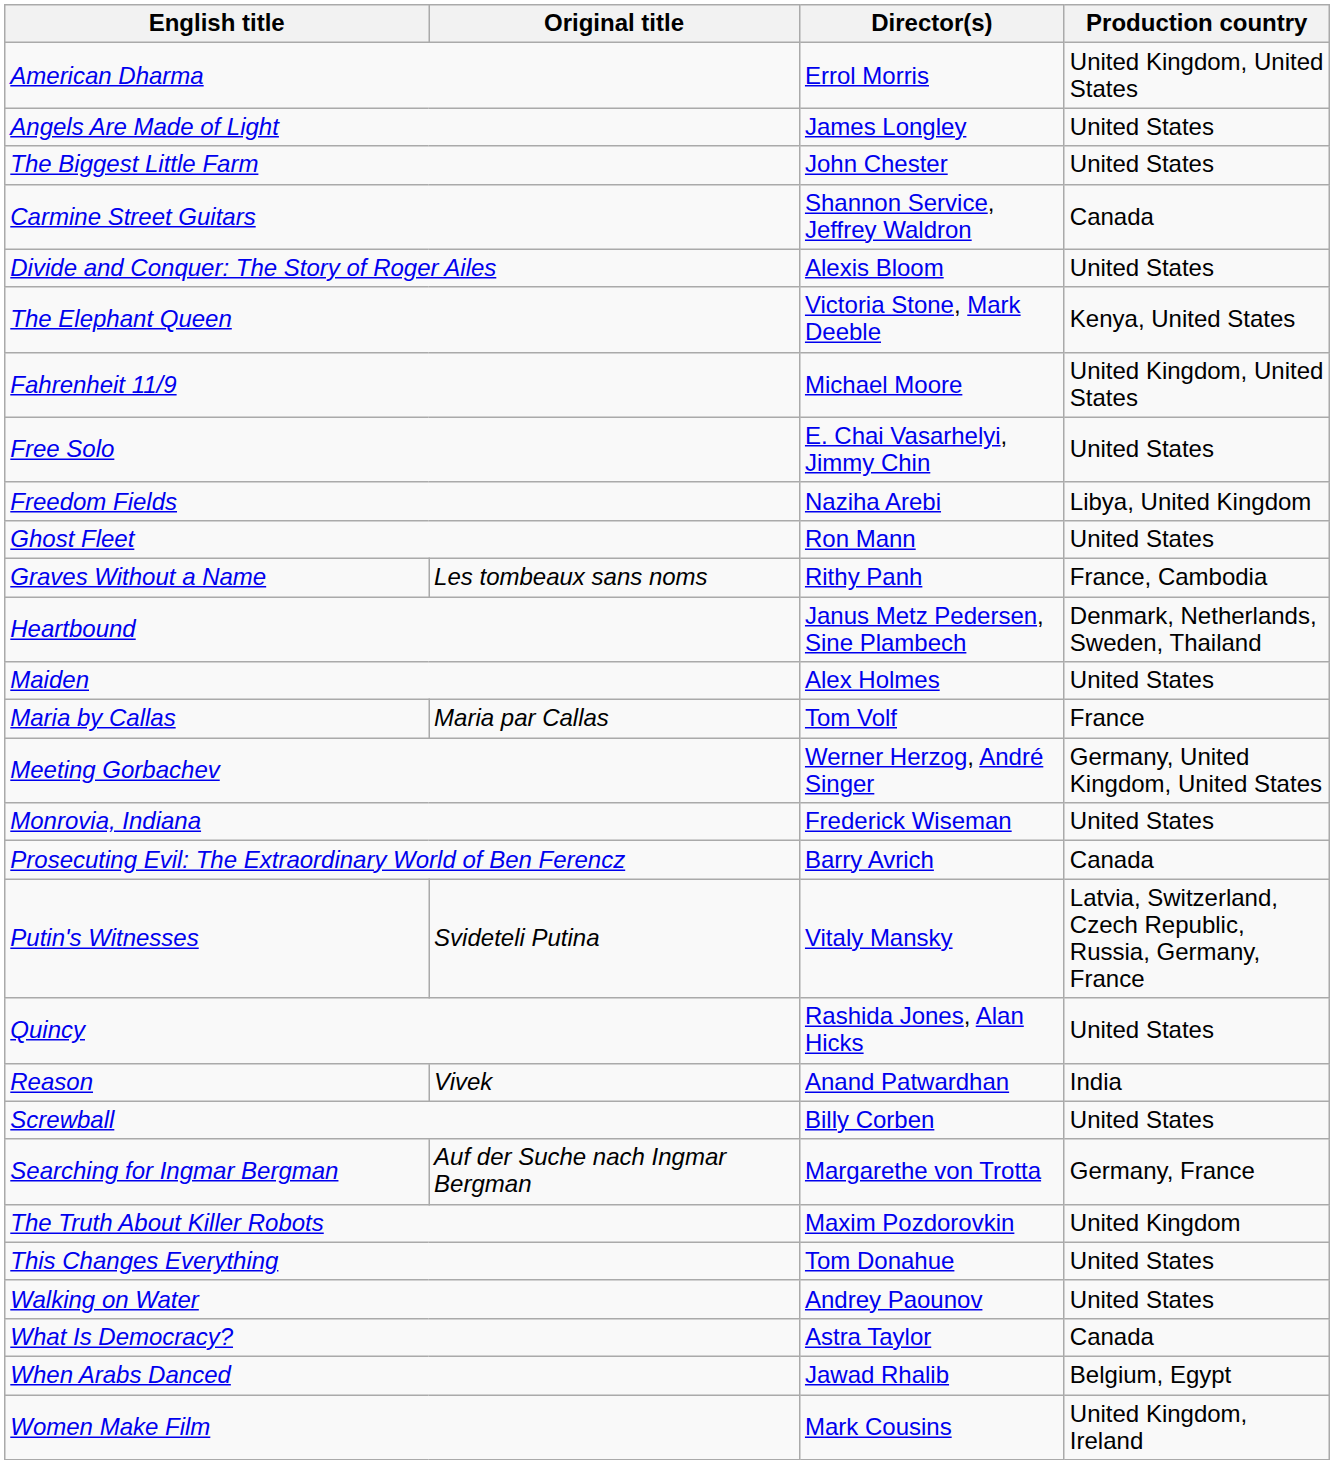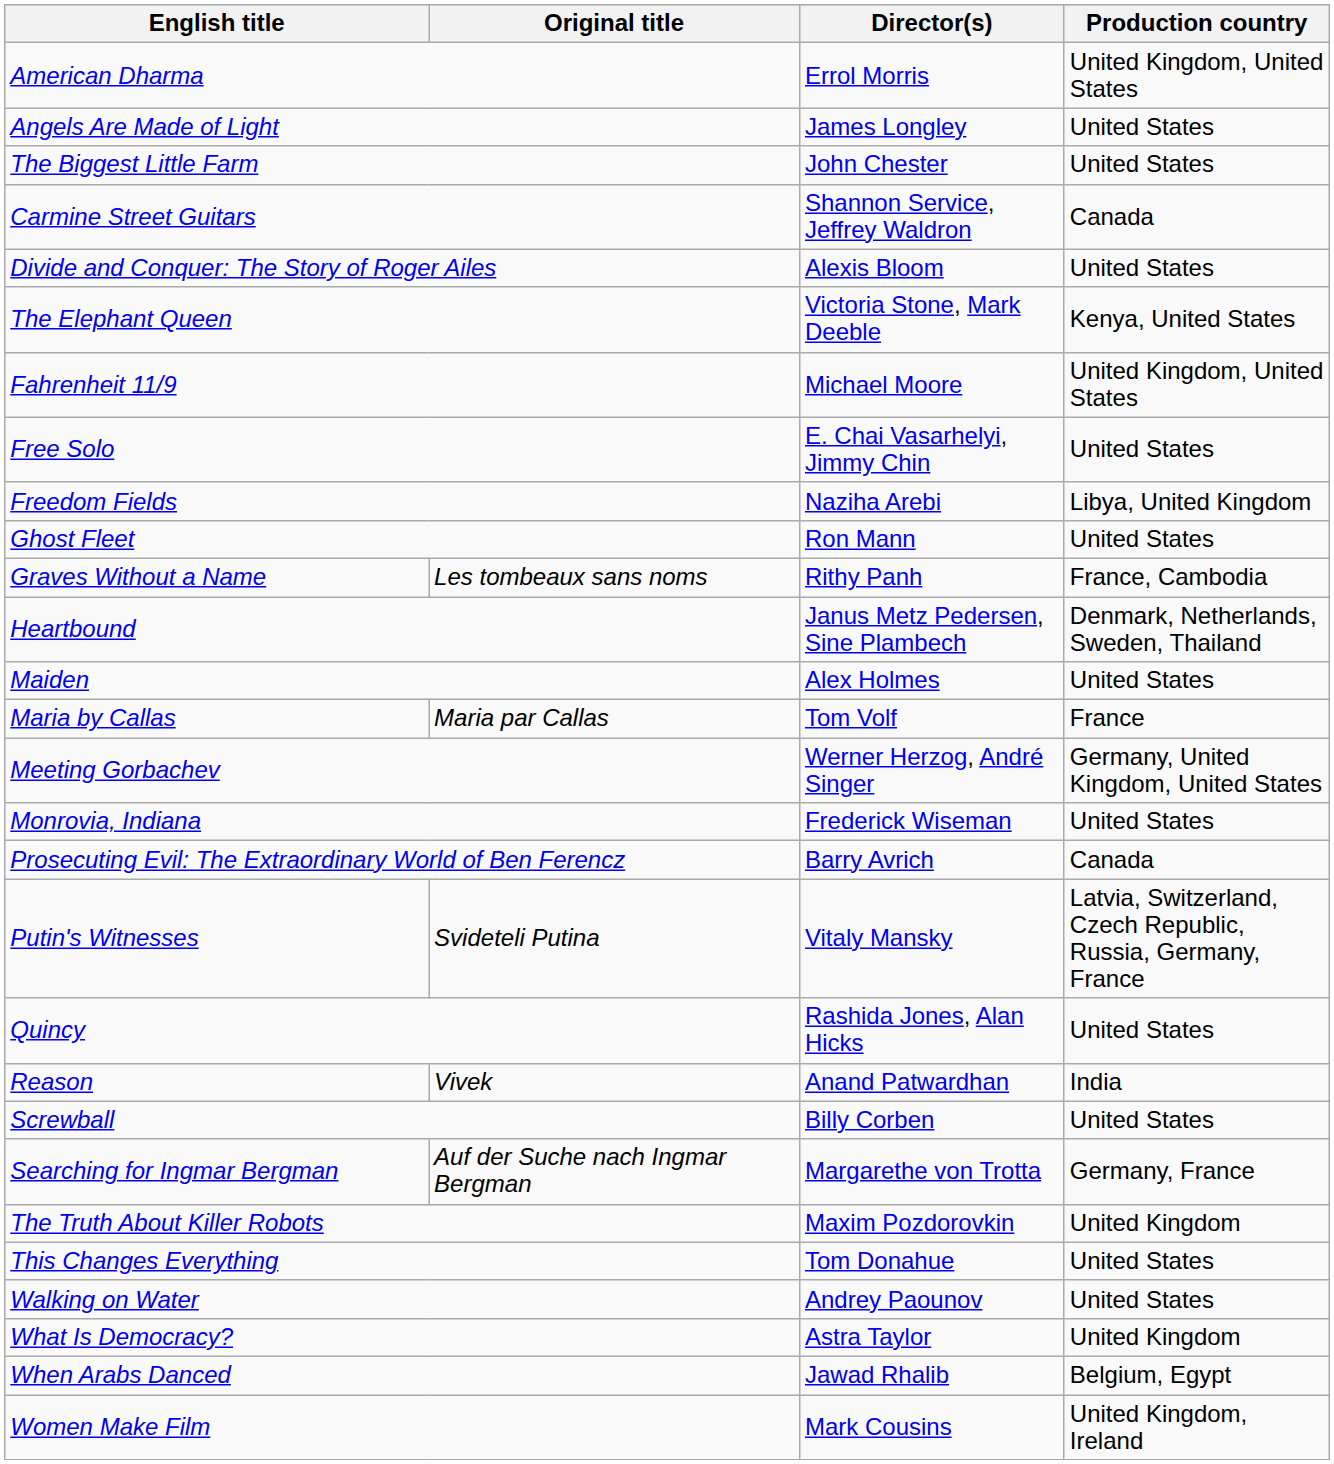 <table class="wikitable" width=100%>
 <tr>
 <th scope="col" width="32%">English title</th>
 <th scope="col" width="28%">Original title</th>
 <th scope="col" width="20%">Director(s)</th>
 <th scope="col" width="20%">Production country</th>
 </tr>
 <tr>
 <td colspan=2><em><a href='#'>American Dharma</a></em></td>
 <td><a href='#'>Errol Morris</a></td>
 <td>United Kingdom, United States</td>
 </tr>
 <tr>
 <td colspan=2><em><a href='#'>Angels Are Made of Light</a></em></td>
 <td><a href='#'>James Longley</a></td>
 <td>United States</td>
 </tr>
 <tr>
 <td colspan=2><em><a href='#'>The Biggest Little Farm</a></em></td>
 <td><a href='#'>John Chester</a></td>
 <td>United States</td>
 </tr>
 <tr>
 <td colspan=2><em><a href='#'>Carmine Street Guitars</a></em></td>
 <td><a href='#'>Shannon Service</a>, <a href='#'>Jeffrey Waldron</a></td>
 <td>Canada</td>
 </tr>
 <tr>
 <td colspan=2><em><a href='#'>Divide and Conquer: The Story of Roger Ailes</a></em></td>
 <td><a href='#'>Alexis Bloom</a></td>
 <td>United States</td>
 </tr>
 <tr>
 <td colspan=2><em><a href='#'>The Elephant Queen</a></em></td>
 <td><a href='#'>Victoria Stone</a>, <a href='#'>Mark Deeble</a></td>
 <td>Kenya, United States</td>
 </tr>
 <tr>
 <td colspan=2><em><a href='#'>Fahrenheit 11/9</a></em></td>
 <td><a href='#'>Michael Moore</a></td>
 <td>United Kingdom, United States</td>
 </tr>
 <tr>
 <td colspan=2><em><a href='#'>Free Solo</a></em></td>
 <td><a href='#'>E. Chai Vasarhelyi</a>, <a href='#'>Jimmy Chin</a></td>
 <td>United States</td>
 </tr>
 <tr>
 <td colspan=2><em><a href='#'>Freedom Fields</a></em></td>
 <td><a href='#'>Naziha Arebi</a></td>
 <td>Libya, United Kingdom</td>
 </tr>
 <tr>
 <td colspan=2><em><a href='#'>Ghost Fleet</a></em></td>
 <td><a href='#'>Ron Mann</a></td>
 <td>United States</td>
 </tr>
 <tr>
 <td><em><a href='#'>Graves Without a Name</a></em></td>
 <td><em>Les tombeaux sans noms</em></td>
 <td><a href='#'>Rithy Panh</a></td>
 <td>France, Cambodia</td>
 </tr>
 <tr>
 <td colspan=2><em><a href='#'>Heartbound</a></em></td>
 <td><a href='#'>Janus Metz Pedersen</a>, <a href='#'>Sine Plambech</a></td>
 <td>Denmark, Netherlands, Sweden, Thailand</td>
 </tr>
 <tr>
 <td colspan=2><em><a href='#'>Maiden</a></em></td>
 <td><a href='#'>Alex Holmes</a></td>
 <td>United States</td>
 </tr>
 <tr>
 <td><em><a href='#'>Maria by Callas</a></em></td>
 <td><em>Maria par Callas</em></td>
 <td><a href='#'>Tom Volf</a></td>
 <td>France</td>
 </tr>
 <tr>
 <td colspan=2><em><a href='#'>Meeting Gorbachev</a></em></td>
 <td><a href='#'>Werner Herzog</a>, <a href='#'>André Singer</a></td>
 <td>Germany, United Kingdom, United States</td>
 </tr>
 <tr>
 <td colspan=2><em><a href='#'>Monrovia, Indiana</a></em></td>
 <td><a href='#'>Frederick Wiseman</a></td>
 <td>United States</td>
 </tr>
 <tr>
 <td colspan=2><em><a href='#'>Prosecuting Evil: The Extraordinary World of Ben Ferencz</a></em></td>
 <td><a href='#'>Barry Avrich</a></td>
 <td>Canada</td>
 </tr>
 <tr>
 <td><em><a href='#'>Putin's Witnesses</a></em></td>
 <td><em>Svideteli Putina</em></td>
 <td><a href='#'>Vitaly Mansky</a></td>
 <td>Latvia, Switzerland, Czech Republic, Russia, Germany, France</td>
 </tr>
 <tr>
 <td colspan=2><em><a href='#'>Quincy</a></em></td>
 <td><a href='#'>Rashida Jones</a>, <a href='#'>Alan Hicks</a></td>
 <td>United States</td>
 </tr>
 <tr>
 <td><em><a href='#'>Reason</a></em></td>
 <td><em>Vivek</em></td>
 <td><a href='#'>Anand Patwardhan</a></td>
 <td>India</td>
 </tr>
 <tr>
 <td colspan=2><em><a href='#'>Screwball</a></em></td>
 <td><a href='#'>Billy Corben</a></td>
 <td>United States</td>
 </tr>
 <tr>
 <td><em><a href='#'>Searching for Ingmar Bergman</a></em></td>
 <td><em>Auf der Suche nach Ingmar Bergman</em></td>
 <td><a href='#'>Margarethe von Trotta</a></td>
 <td>Germany, France</td>
 </tr>
 <tr>
 <td colspan=2><em><a href='#'>The Truth About Killer Robots</a></em></td>
 <td><a href='#'>Maxim Pozdorovkin</a></td>
 <td>United Kingdom</td>
 </tr>
 <tr>
 <td colspan=2><em><a href='#'>This Changes Everything</a></em></td>
 <td><a href='#'>Tom Donahue</a></td>
 <td>United States</td>
 </tr>
 <tr>
 <td colspan=2><em><a href='#'>Walking on Water</a></em></td>
 <td><a href='#'>Andrey Paounov</a></td>
 <td>United States</td>
 </tr>
 <tr>
 <td colspan=2><em><a href='#'>What Is Democracy?</a></em></td>
 <td><a href='#'>Astra Taylor</a></td>
-<td>Canada</td>
+<td>United Kingdom</td>
 </tr>
 <tr>
 <td colspan=2><em><a href='#'>When Arabs Danced</a></em></td>
 <td><a href='#'>Jawad Rhalib</a></td>
 <td>Belgium, Egypt</td>
 </tr>
 <tr>
 <td colspan=2><em><a href='#'>Women Make Film</a></em></td>
 <td><a href='#'>Mark Cousins</a></td>
 <td>United Kingdom, Ireland</td>
 </tr>
 </table>
